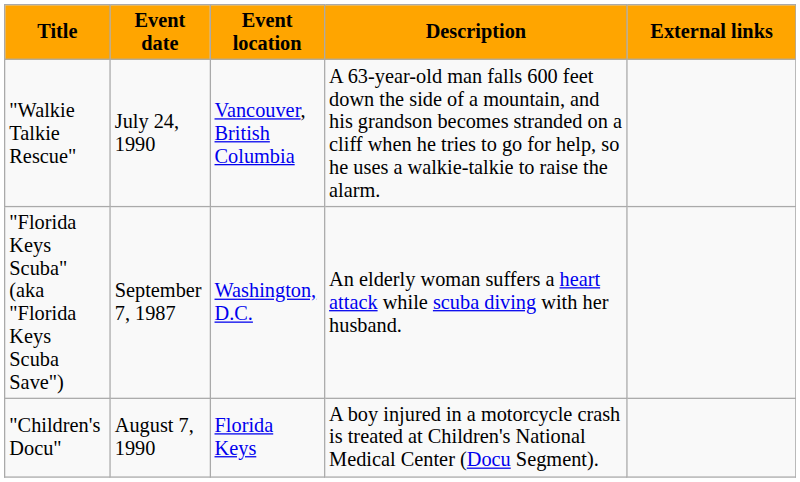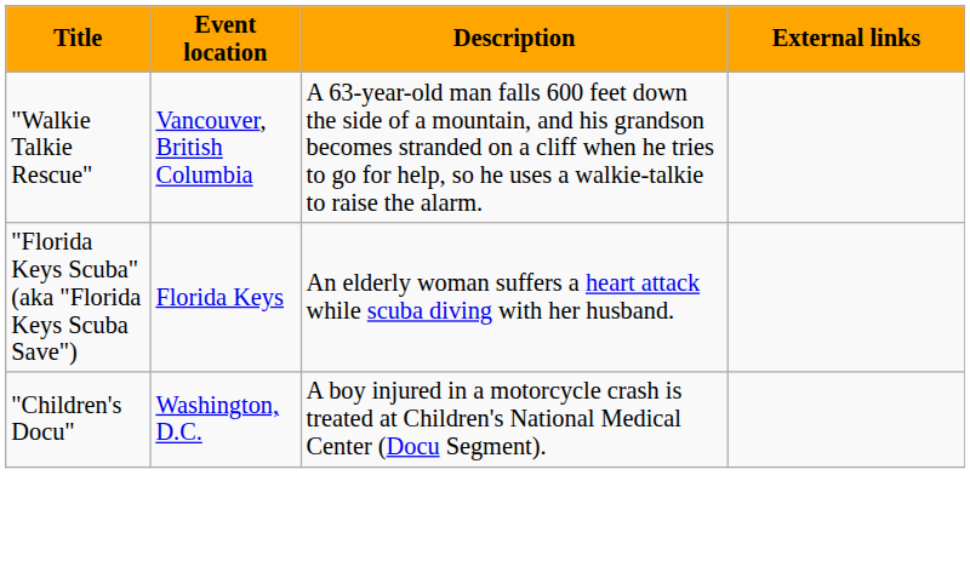 <table class="wikitable" style="width: 100%;">
 <tr>
 <th style="background: #FFA500; color: #000000; width: 10%;">Title</th>
-<th style="background: #FFA500; color: #000000; width: 7%;">Event date</th>
 <th style="background: #FFA500; color: #000000; width: 7%;">Event location</th>
 <th style="background: #FFA500; color: #000000; width: 36%;">Description</th>
 <th style="background: #FFA500; color: #000000; width: 20%;">External links</th>
 </tr>
 <tr>
 <td>"Walkie Talkie Rescue"</td>
-<td>July 24, 1990</td>
 <td><a href='#'>Vancouver</a>, <a href='#'>British Columbia</a></td>
 <td>A 63-year-old man falls 600 feet down the side of a mountain, and his grandson becomes stranded on a cliff when he tries to go for help, so he uses a walkie-talkie to raise the alarm.</td>
 <td></td>
 </tr>
 <tr>
 <td>"Florida Keys Scuba" (aka "Florida Keys Scuba Save")</td>
-<td>September 7, 1987</td>
-<td><a href='#'>Washington, D.C.</a></td>
+<td><a href='#'>Florida Keys</a></td>
 <td>An elderly woman suffers a <a href='#'>heart attack</a> while <a href='#'>scuba diving</a> with her husband.</td>
 <td></td>
 </tr>
 <tr>
 <td>"Children's Docu"</td>
-<td>August 7, 1990</td>
-<td><a href='#'>Florida Keys</a></td>
+<td><a href='#'>Washington, D.C.</a></td>
 <td>A boy injured in a motorcycle crash is treated at Children's National Medical Center (<a href='#'>Docu</a> Segment).</td>
 <td></td>
 </tr>
 </table>
